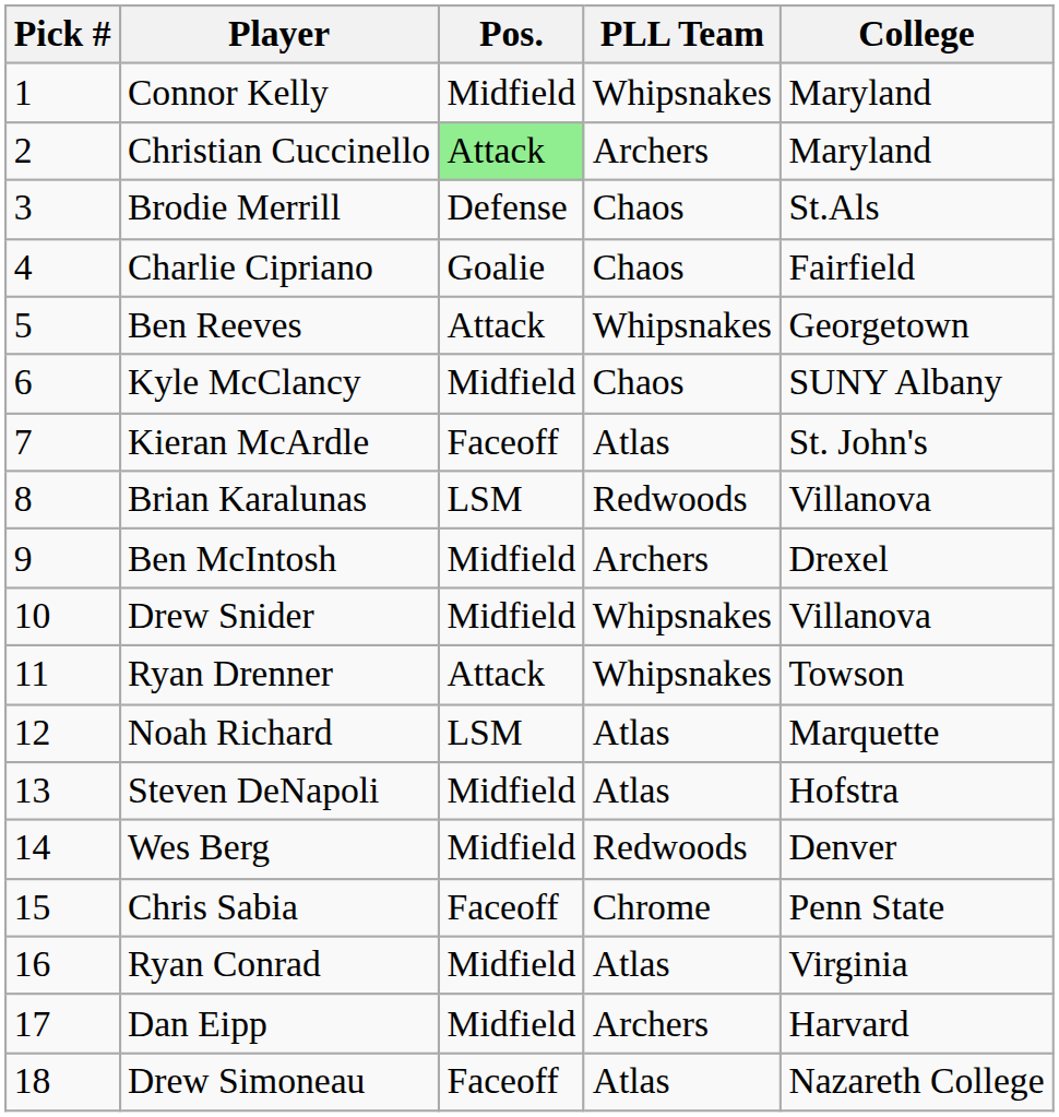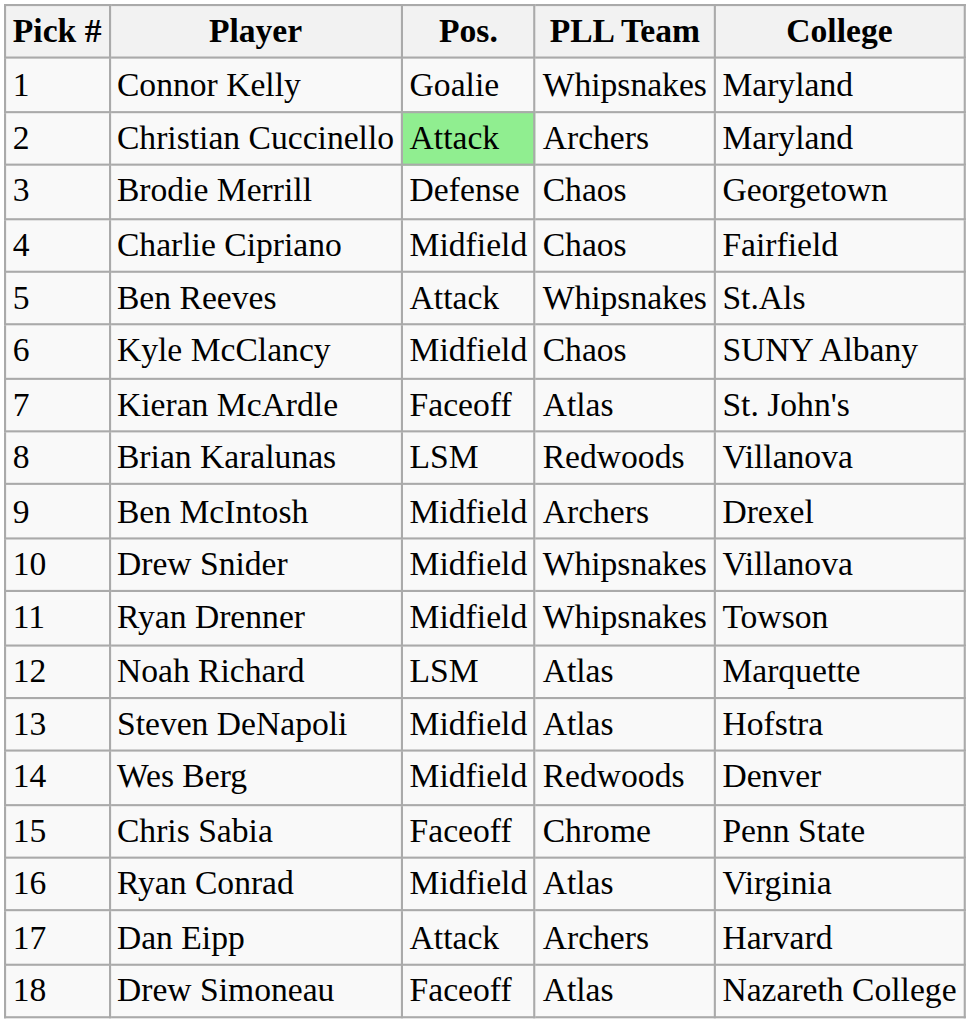 <table class="wikitable">
 <tr>
 <th>Pick #</th>
 <th>Player</th>
 <th>Pos.</th>
 <th>PLL Team</th>
 <th>College</th>
 </tr>
 <tr>
 <td>1</td>
 <td>Connor Kelly</td>
-<td>Midfield</td>
+<td>Goalie</td>
 <td>Whipsnakes</td>
 <td>Maryland</td>
 </tr>
 <tr>
 <td>2</td>
 <td>Christian Cuccinello</td>
 <td style="background: lightgreen;">Attack</td>
 <td>Archers</td>
 <td>Maryland</td>
 </tr>
 <tr>
 <td>3</td>
 <td>Brodie Merrill</td>
 <td>Defense</td>
 <td>Chaos</td>
-<td>St.Als</td>
+<td>Georgetown</td>
 </tr>
 <tr>
 <td>4</td>
 <td>Charlie Cipriano</td>
-<td>Goalie</td>
+<td>Midfield</td>
 <td>Chaos</td>
 <td>Fairfield</td>
 </tr>
 <tr>
 <td>5</td>
 <td>Ben Reeves</td>
 <td>Attack</td>
 <td>Whipsnakes</td>
-<td>Georgetown</td>
+<td>St.Als</td>
 </tr>
 <tr>
 <td>6</td>
 <td>Kyle McClancy</td>
 <td>Midfield</td>
 <td>Chaos</td>
 <td>SUNY Albany</td>
 </tr>
 <tr>
 <td>7</td>
 <td>Kieran McArdle</td>
 <td>Faceoff</td>
 <td>Atlas</td>
 <td>St. John's</td>
 </tr>
 <tr>
 <td>8</td>
 <td>Brian Karalunas</td>
 <td>LSM</td>
 <td>Redwoods</td>
 <td>Villanova</td>
 </tr>
 <tr>
 <td>9</td>
 <td>Ben McIntosh</td>
 <td>Midfield</td>
 <td>Archers</td>
 <td>Drexel</td>
 </tr>
 <tr>
 <td>10</td>
 <td>Drew Snider</td>
 <td>Midfield</td>
 <td>Whipsnakes</td>
 <td>Villanova</td>
 </tr>
 <tr>
 <td>11</td>
 <td>Ryan Drenner</td>
-<td>Attack</td>
+<td>Midfield</td>
 <td>Whipsnakes</td>
 <td>Towson</td>
 </tr>
 <tr>
 <td>12</td>
 <td>Noah Richard</td>
 <td>LSM</td>
 <td>Atlas</td>
 <td>Marquette</td>
 </tr>
 <tr>
 <td>13</td>
 <td>Steven DeNapoli</td>
 <td>Midfield</td>
 <td>Atlas</td>
 <td>Hofstra</td>
 </tr>
 <tr>
 <td>14</td>
 <td>Wes Berg</td>
 <td>Midfield</td>
 <td>Redwoods</td>
 <td>Denver</td>
 </tr>
 <tr>
 <td>15</td>
 <td>Chris Sabia</td>
 <td>Faceoff</td>
 <td>Chrome</td>
 <td>Penn State</td>
 </tr>
 <tr>
 <td>16</td>
 <td>Ryan Conrad</td>
 <td>Midfield</td>
 <td>Atlas</td>
 <td>Virginia</td>
 </tr>
 <tr>
 <td>17</td>
 <td>Dan Eipp</td>
-<td>Midfield</td>
+<td>Attack</td>
 <td>Archers</td>
 <td>Harvard</td>
 </tr>
 <tr>
 <td>18</td>
 <td>Drew Simoneau</td>
 <td>Faceoff</td>
 <td>Atlas</td>
 <td>Nazareth College</td>
 </tr>
 </table>
